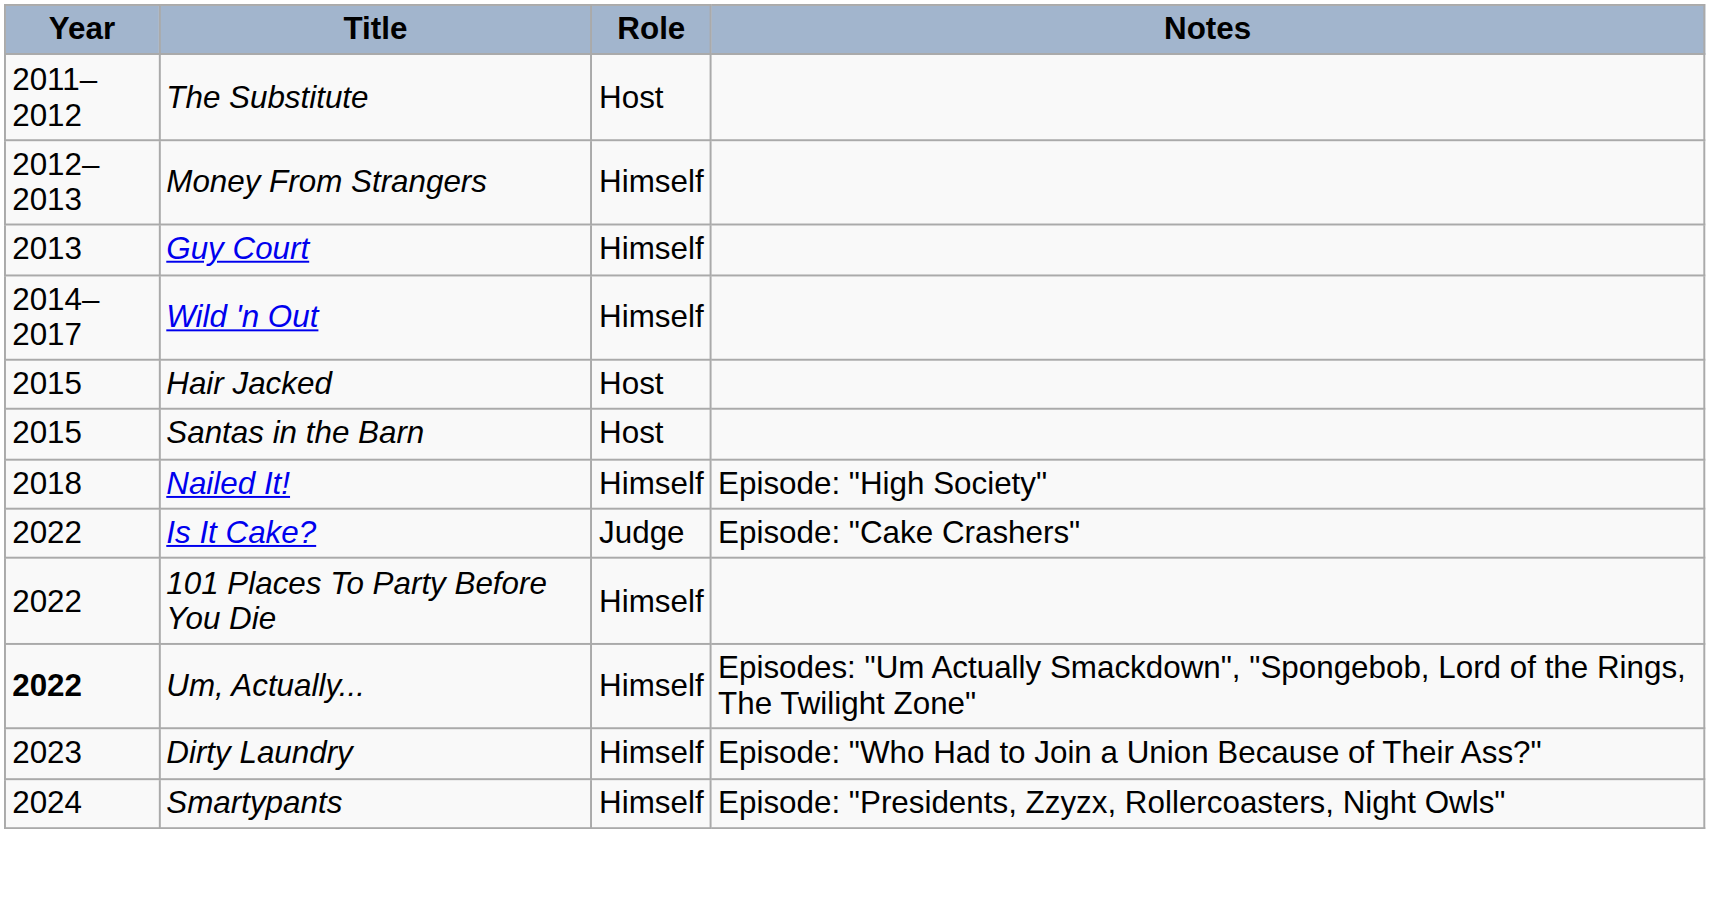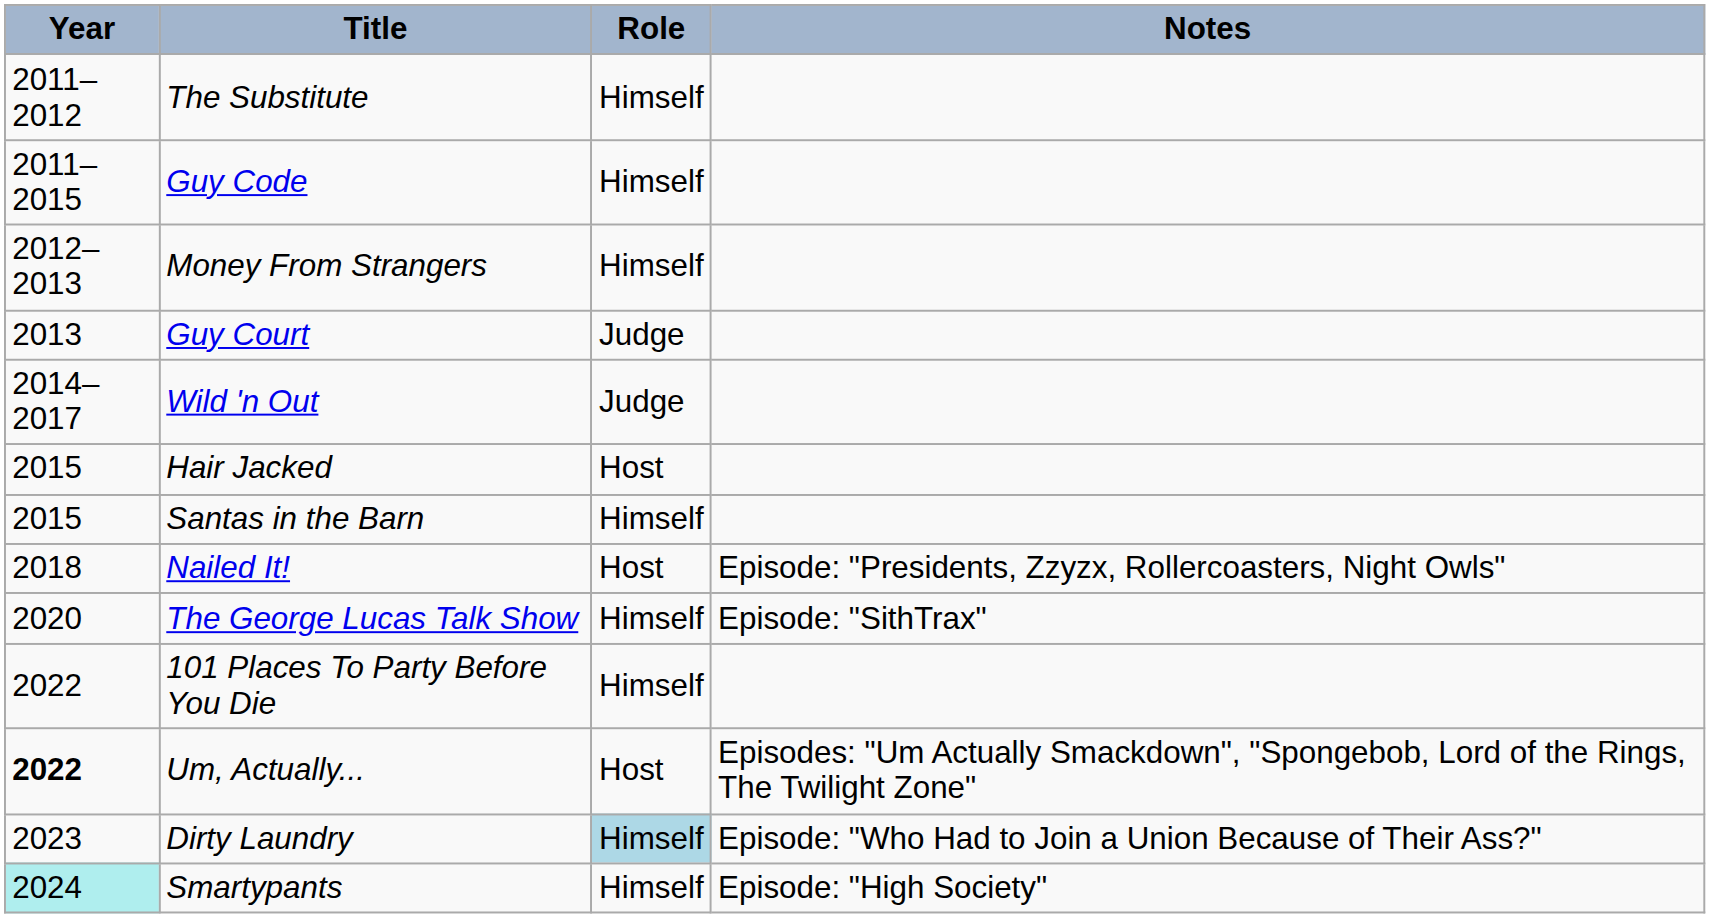 <table class="wikitable">
 <tr>
 <th style="background-color: #A2B5CD;">Year</th>
 <th style="background-color: #A2B5CD;">Title</th>
 <th style="background-color: #A2B5CD;">Role</th>
 <th style="background-color: #A2B5CD;">Notes</th>
 </tr>
 <tr>
 <td>2011–2012</td>
 <td><em>The Substitute</em></td>
-<td>Host</td>
+<td>Himself</td>
+<td></td>
+</tr>
+<tr>
+<td>2011–2015</td>
+<td><em><a href='#'>Guy Code</a></em></td>
+<td>Himself</td>
 <td></td>
 </tr>
 <tr>
 <td>2012–2013</td>
 <td><em>Money From Strangers</em></td>
 <td>Himself</td>
 <td></td>
 </tr>
 <tr>
 <td>2013</td>
 <td><em><a href='#'>Guy Court</a></em></td>
-<td>Himself</td>
+<td>Judge</td>
 <td></td>
 </tr>
 <tr>
 <td>2014–2017</td>
 <td><em><a href='#'>Wild 'n Out</a></em></td>
-<td>Himself</td>
+<td>Judge</td>
 <td></td>
 </tr>
 <tr>
 <td>2015</td>
 <td><em>Hair Jacked</em></td>
 <td>Host</td>
 <td></td>
 </tr>
 <tr>
 <td>2015</td>
 <td><em>Santas in the Barn</em></td>
-<td>Host</td>
+<td>Himself</td>
 <td></td>
 </tr>
 <tr>
 <td>2018</td>
 <td><em><a href='#'>Nailed It!</a></em></td>
-<td>Himself</td>
-<td>Episode: "High Society"</td>
+<td>Host</td>
+<td>Episode: "Presidents, Zzyzx, Rollercoasters, Night Owls"</td>
 </tr>
 <tr>
-<td>2022</td>
-<td><em><a href='#'>Is It Cake?</a></em></td>
-<td>Judge</td>
-<td>Episode: "Cake Crashers"</td>
+<td>2020</td>
+<td><em><a href='#'>The George Lucas Talk Show</a></em></td>
+<td>Himself</td>
+<td>Episode: "SithTrax"</td>
 </tr>
 <tr>
 <td>2022</td>
 <td><em>101 Places To Party Before You Die</em></td>
 <td>Himself</td>
 <td></td>
 </tr>
 <tr>
 <td><strong>2022</strong></td>
 <td><em>Um, Actually...</em></td>
-<td>Himself</td>
+<td>Host</td>
 <td>Episodes: "Um Actually Smackdown", "Spongebob, Lord of the Rings, The Twilight Zone"</td>
 </tr>
 <tr>
 <td>2023</td>
 <td><em>Dirty Laundry</em></td>
-<td>Himself</td>
+<td style="background: lightblue;">Himself</td>
 <td>Episode: "Who Had to Join a Union Because of Their Ass?"</td>
 </tr>
 <tr>
-<td>2024</td>
+<td style="background: paleturquoise;">2024</td>
 <td><em>Smartypants</em></td>
 <td>Himself</td>
-<td>Episode: "Presidents, Zzyzx, Rollercoasters, Night Owls"</td>
+<td>Episode: "High Society"</td>
 </tr>
 </table>
